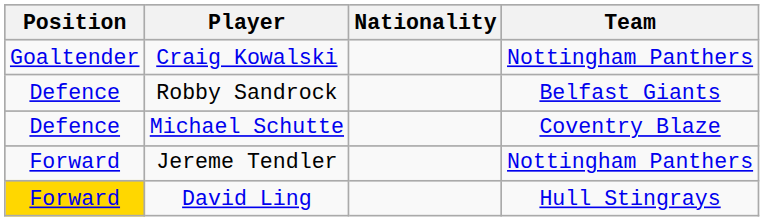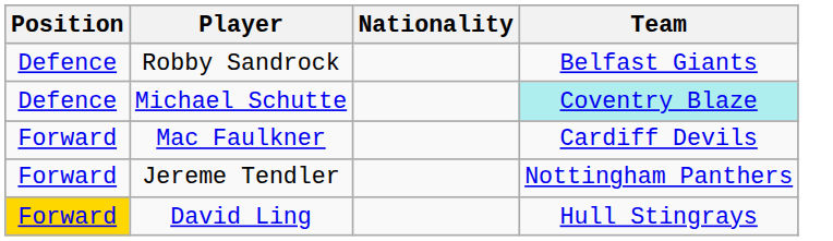 <table class="wikitable">
 <tr>
 <th>Position</th>
 <th>Player</th>
 <th>Nationality</th>
 <th>Team</th>
-</tr>
-<tr align="center">
-<td><a href='#'>Goaltender</a></td>
-<td><a href='#'>Craig Kowalski</a></td>
-<td></td>
-<td><a href='#'>Nottingham Panthers</a></td>
 </tr>
 <tr align="center">
 <td><a href='#'>Defence</a></td>
 <td>Robby Sandrock</td>
 <td></td>
 <td><a href='#'>Belfast Giants</a></td>
 </tr>
 <tr align="center">
 <td><a href='#'>Defence</a></td>
 <td><a href='#'>Michael Schutte</a></td>
 <td></td>
-<td><a href='#'>Coventry Blaze</a></td>
+<td style="background: paleturquoise;"><a href='#'>Coventry Blaze</a></td>
+</tr>
+<tr align="center">
+<td><a href='#'>Forward</a></td>
+<td><a href='#'>Mac Faulkner</a></td>
+<td></td>
+<td><a href='#'>Cardiff Devils</a></td>
 </tr>
 <tr align="center">
 <td><a href='#'>Forward</a></td>
 <td>Jereme Tendler</td>
 <td></td>
 <td><a href='#'>Nottingham Panthers</a></td>
 </tr>
 <tr align="center">
 <td style="background: gold;"><a href='#'>Forward</a></td>
 <td><a href='#'>David Ling</a></td>
 <td></td>
 <td><a href='#'>Hull Stingrays</a></td>
 </tr>
 </table>
